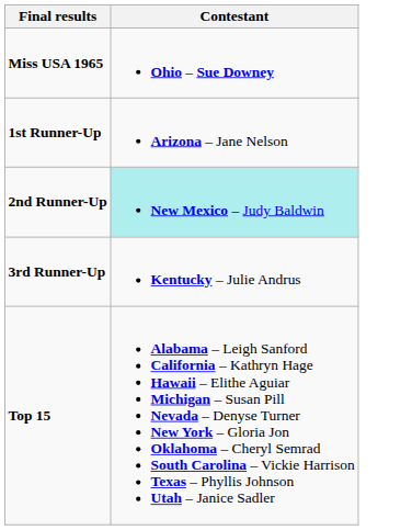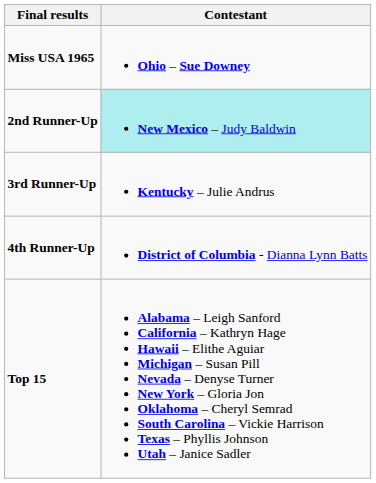 <table class="wikitable">
 <tr>
 <th>Final results</th>
 <th>Contestant</th>
 </tr>
 <tr>
 <td><strong>Miss USA 1965</strong></td>
 <td><br><ul><li> <strong><a href='#'>Ohio</a></strong> – <strong><a href='#'>Sue Downey</a></strong></li></ul></td>
 </tr>
 <tr>
-<td><strong>1st Runner-Up</strong></td>
-<td><br><ul><li> <strong><a href='#'>Arizona</a></strong> – Jane Nelson</li></ul></td>
-</tr>
-<tr>
 <td><strong>2nd Runner-Up</strong></td>
 <td style="background: paleturquoise;"><br><ul><li> <strong><a href='#'>New Mexico</a></strong> – <a href='#'>Judy Baldwin</a></li></ul></td>
 </tr>
 <tr>
 <td><strong>3rd Runner-Up</strong></td>
 <td><br><ul><li> <strong><a href='#'>Kentucky</a></strong> – Julie Andrus</li></ul></td>
 </tr>
 <tr>
+<td><strong>4th Runner-Up</strong></td>
+<td><br><ul><li> <strong><a href='#'>District of Columbia</a></strong> - <a href='#'>Dianna Lynn Batts</a></li></ul></td>
+</tr>
+<tr>
 <td><strong>Top 15</strong></td>
 <td><br><ul><li> <strong><a href='#'>Alabama</a></strong> – Leigh Sanford</li><li> <strong><a href='#'>California</a></strong> – Kathryn Hage</li><li> <strong><a href='#'>Hawaii</a></strong> – Elithe Aguiar</li><li> <strong><a href='#'>Michigan</a></strong> – Susan Pill</li><li> <strong><a href='#'>Nevada</a></strong> – Denyse Turner</li><li> <strong><a href='#'>New York</a></strong> – Gloria Jon</li><li> <strong><a href='#'>Oklahoma</a></strong> – Cheryl Semrad</li><li> <strong><a href='#'>South Carolina</a></strong> – Vickie Harrison</li><li> <strong><a href='#'>Texas</a></strong> – Phyllis Johnson</li><li> <strong><a href='#'>Utah</a></strong> – Janice Sadler</li></ul></td>
 </tr>
 </table>
